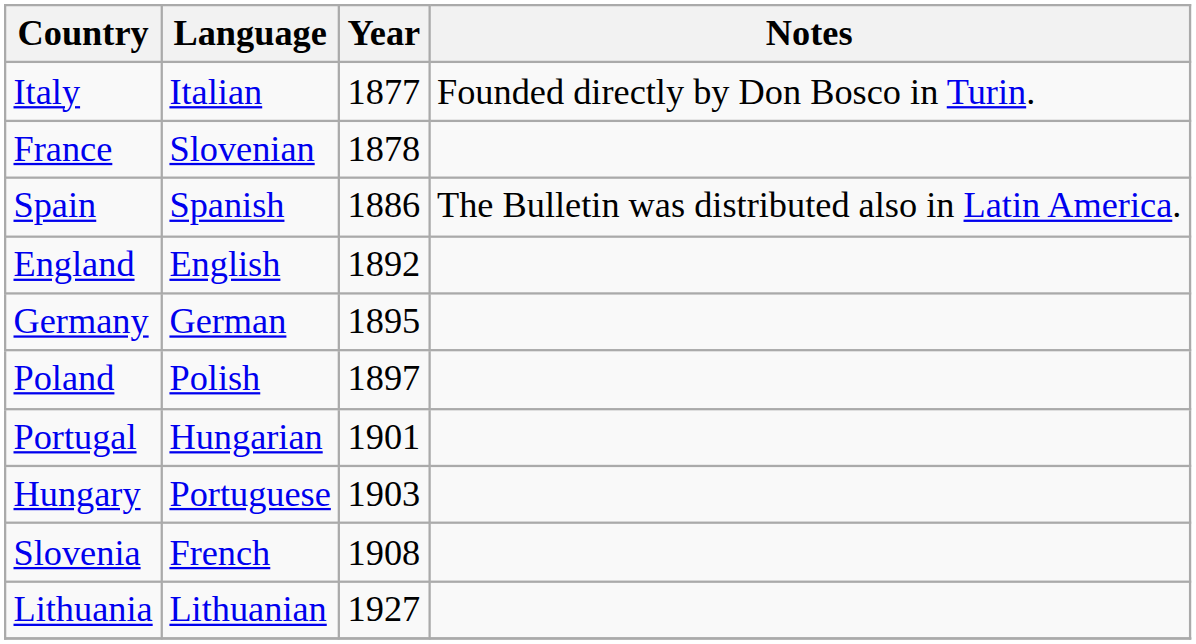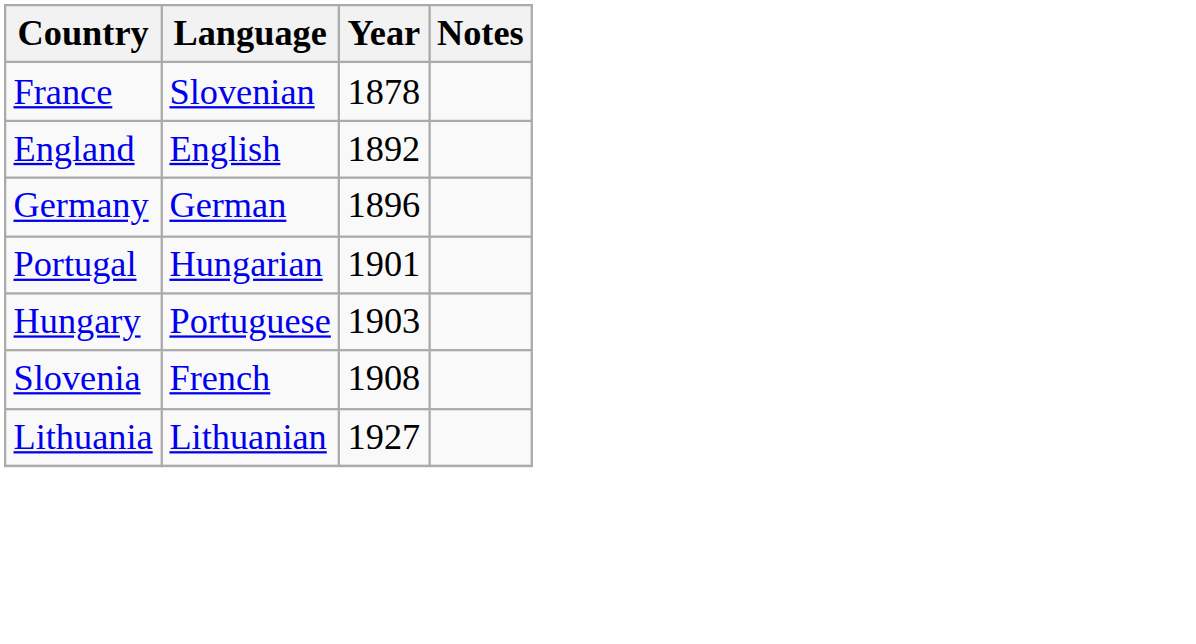 <table class="wikitable sortable" style="text-align:left;">
 <tr>
 <th>Country</th>
 <th>Language</th>
 <th>Year</th>
 <th>Notes</th>
 </tr>
 <tr>
-<td> <a href='#'>Italy</a></td>
-<td><a href='#'>Italian</a></td>
-<td>1877</td>
-<td>Founded directly by Don Bosco in <a href='#'>Turin</a>.</td>
-</tr>
-<tr>
 <td> <a href='#'>France</a></td>
 <td><a href='#'>Slovenian</a></td>
 <td>1878</td>
 <td></td>
-</tr>
-<tr>
-<td> <a href='#'>Spain</a></td>
-<td><a href='#'>Spanish</a></td>
-<td>1886</td>
-<td>The Bulletin was distributed also in <a href='#'>Latin America</a>.</td>
 </tr>
 <tr>
 <td> <a href='#'>England</a></td>
 <td><a href='#'>English</a></td>
 <td>1892</td>
 </tr>
 <tr>
 <td> <a href='#'>Germany</a></td>
 <td><a href='#'>German</a></td>
-<td>1895</td>
-<td></td>
-</tr>
-<tr>
-<td> <a href='#'>Poland</a></td>
-<td><a href='#'>Polish</a></td>
-<td>1897</td>
+<td>1896</td>
 <td></td>
 </tr>
 <tr>
 <td> <a href='#'>Portugal</a></td>
 <td><a href='#'>Hungarian</a></td>
 <td>1901</td>
 <td></td>
 </tr>
 <tr>
 <td> <a href='#'>Hungary</a></td>
 <td><a href='#'>Portuguese</a></td>
 <td>1903</td>
 <td></td>
 </tr>
 <tr>
 <td> <a href='#'>Slovenia</a></td>
 <td><a href='#'>French</a></td>
 <td>1908</td>
 <td></td>
 </tr>
 <tr>
 <td> <a href='#'>Lithuania</a></td>
 <td><a href='#'>Lithuanian</a></td>
 <td>1927</td>
 <td></td>
 </tr>
 <tr>
 </tr>
 </table>
